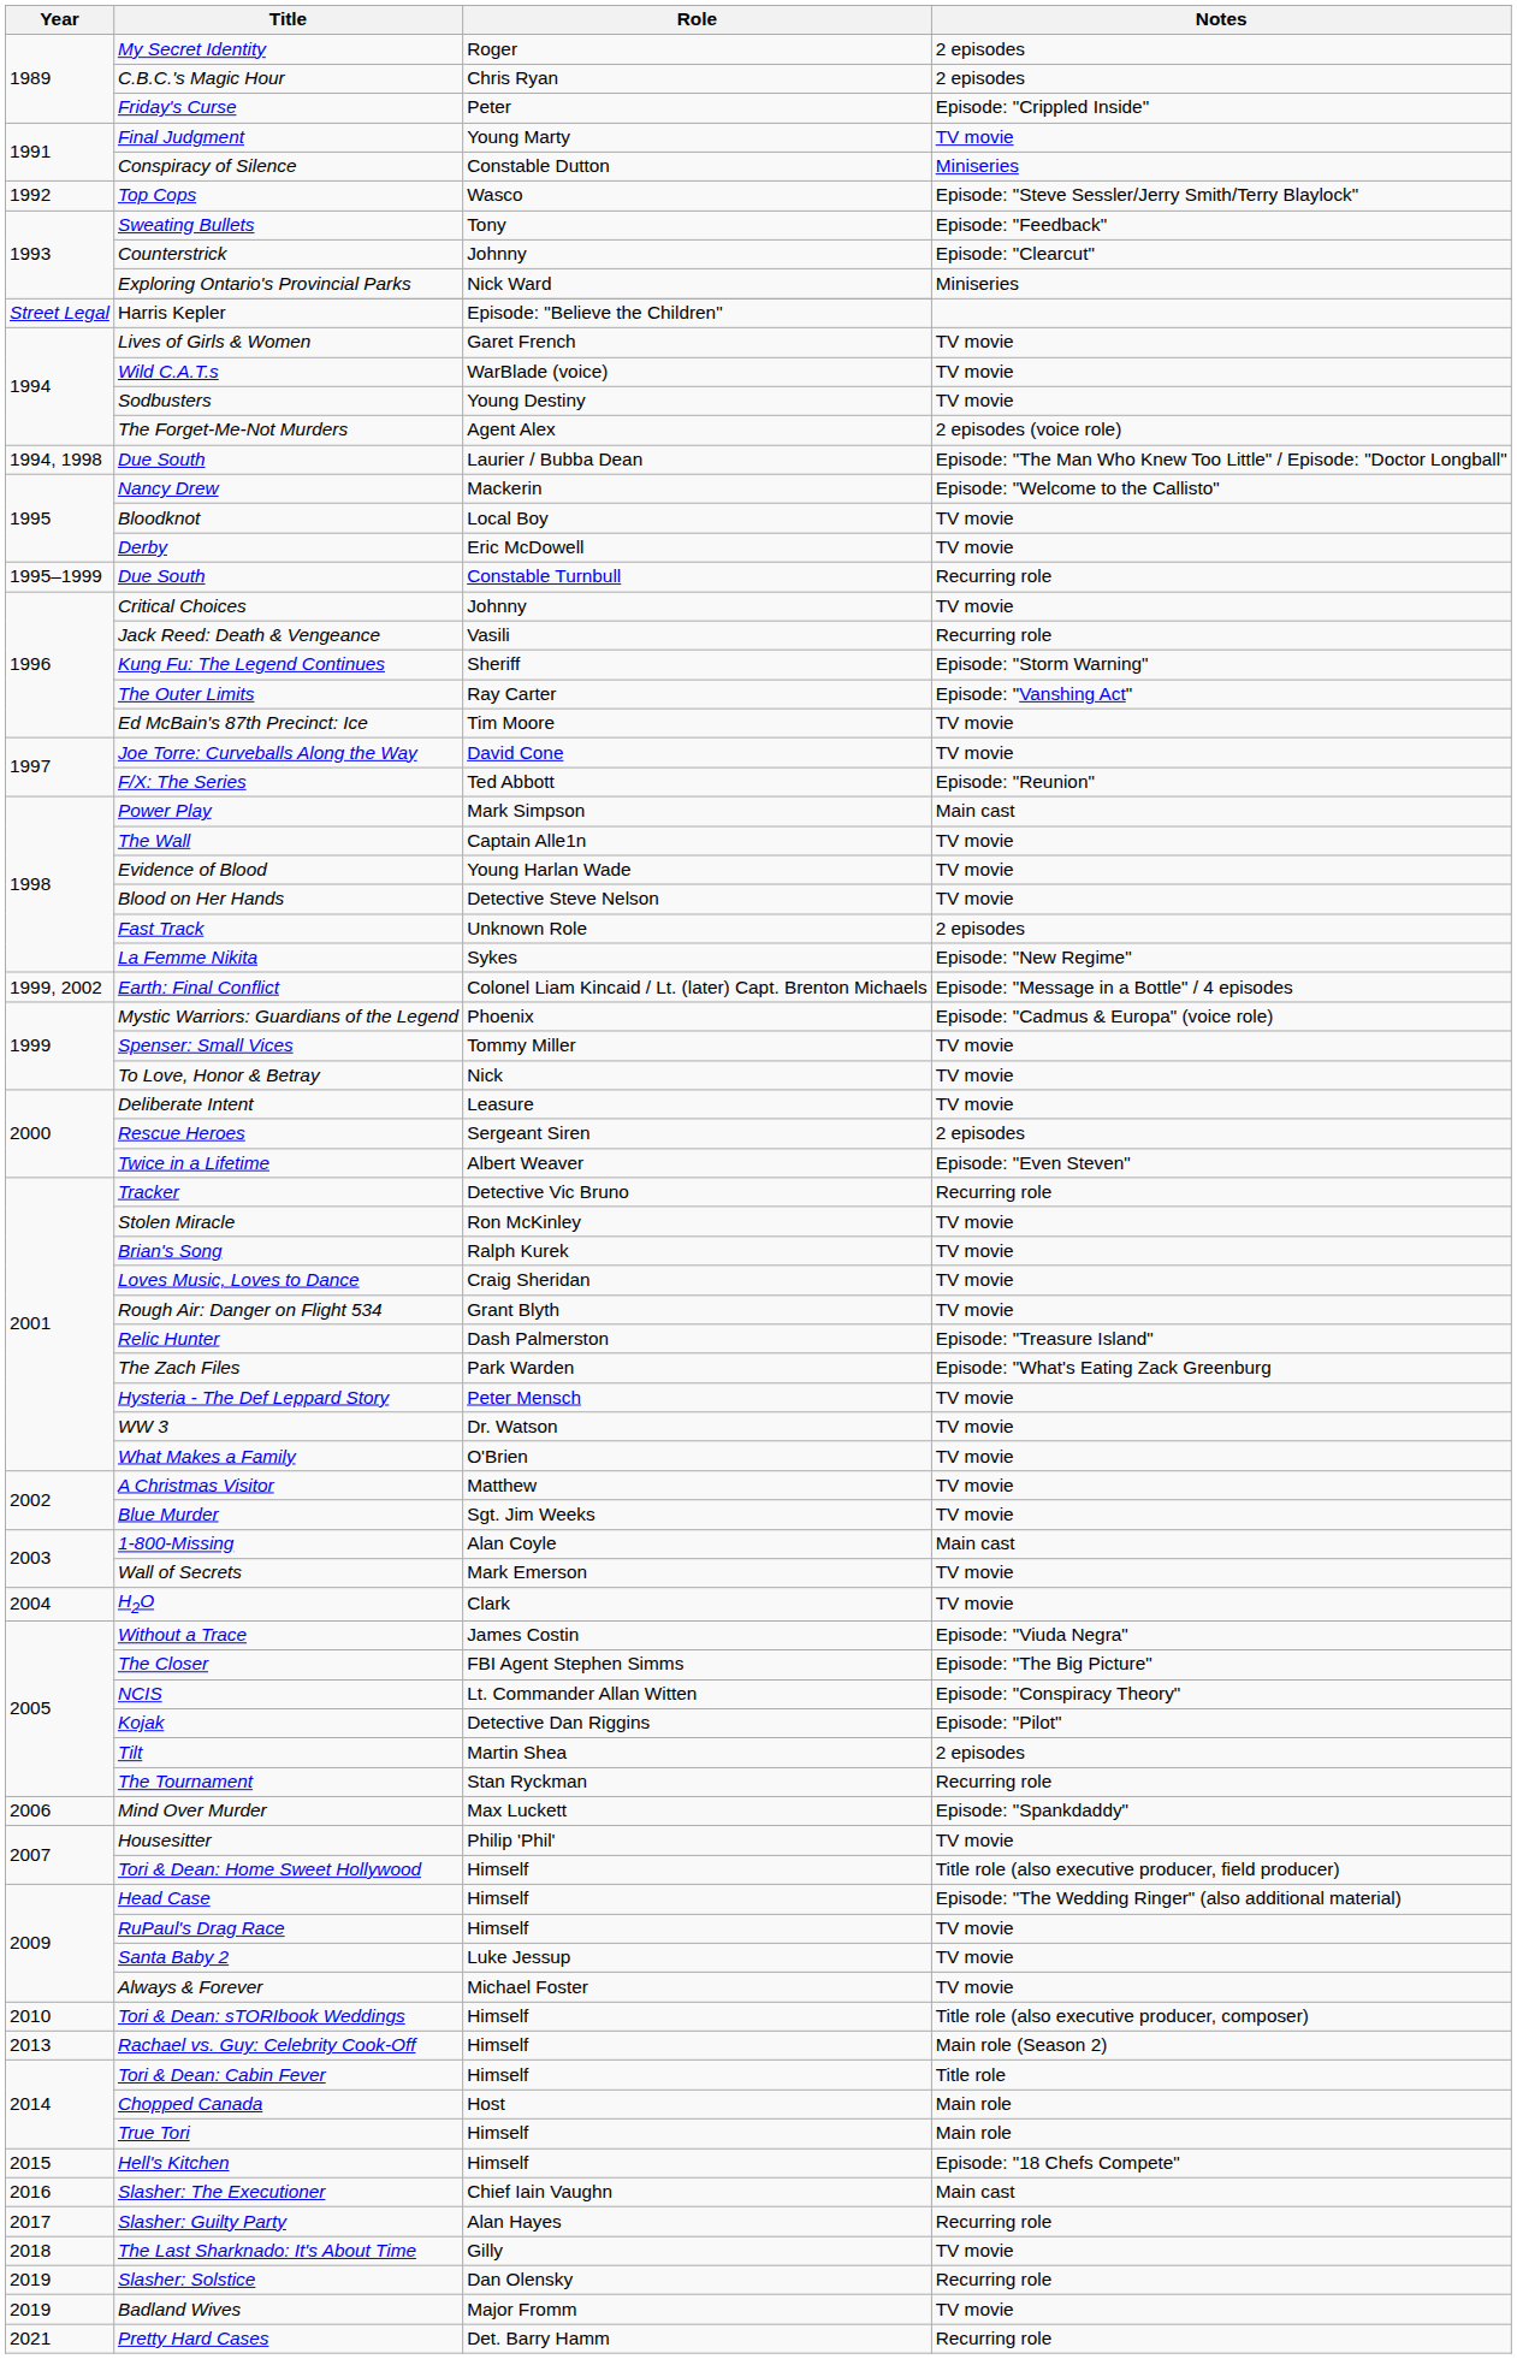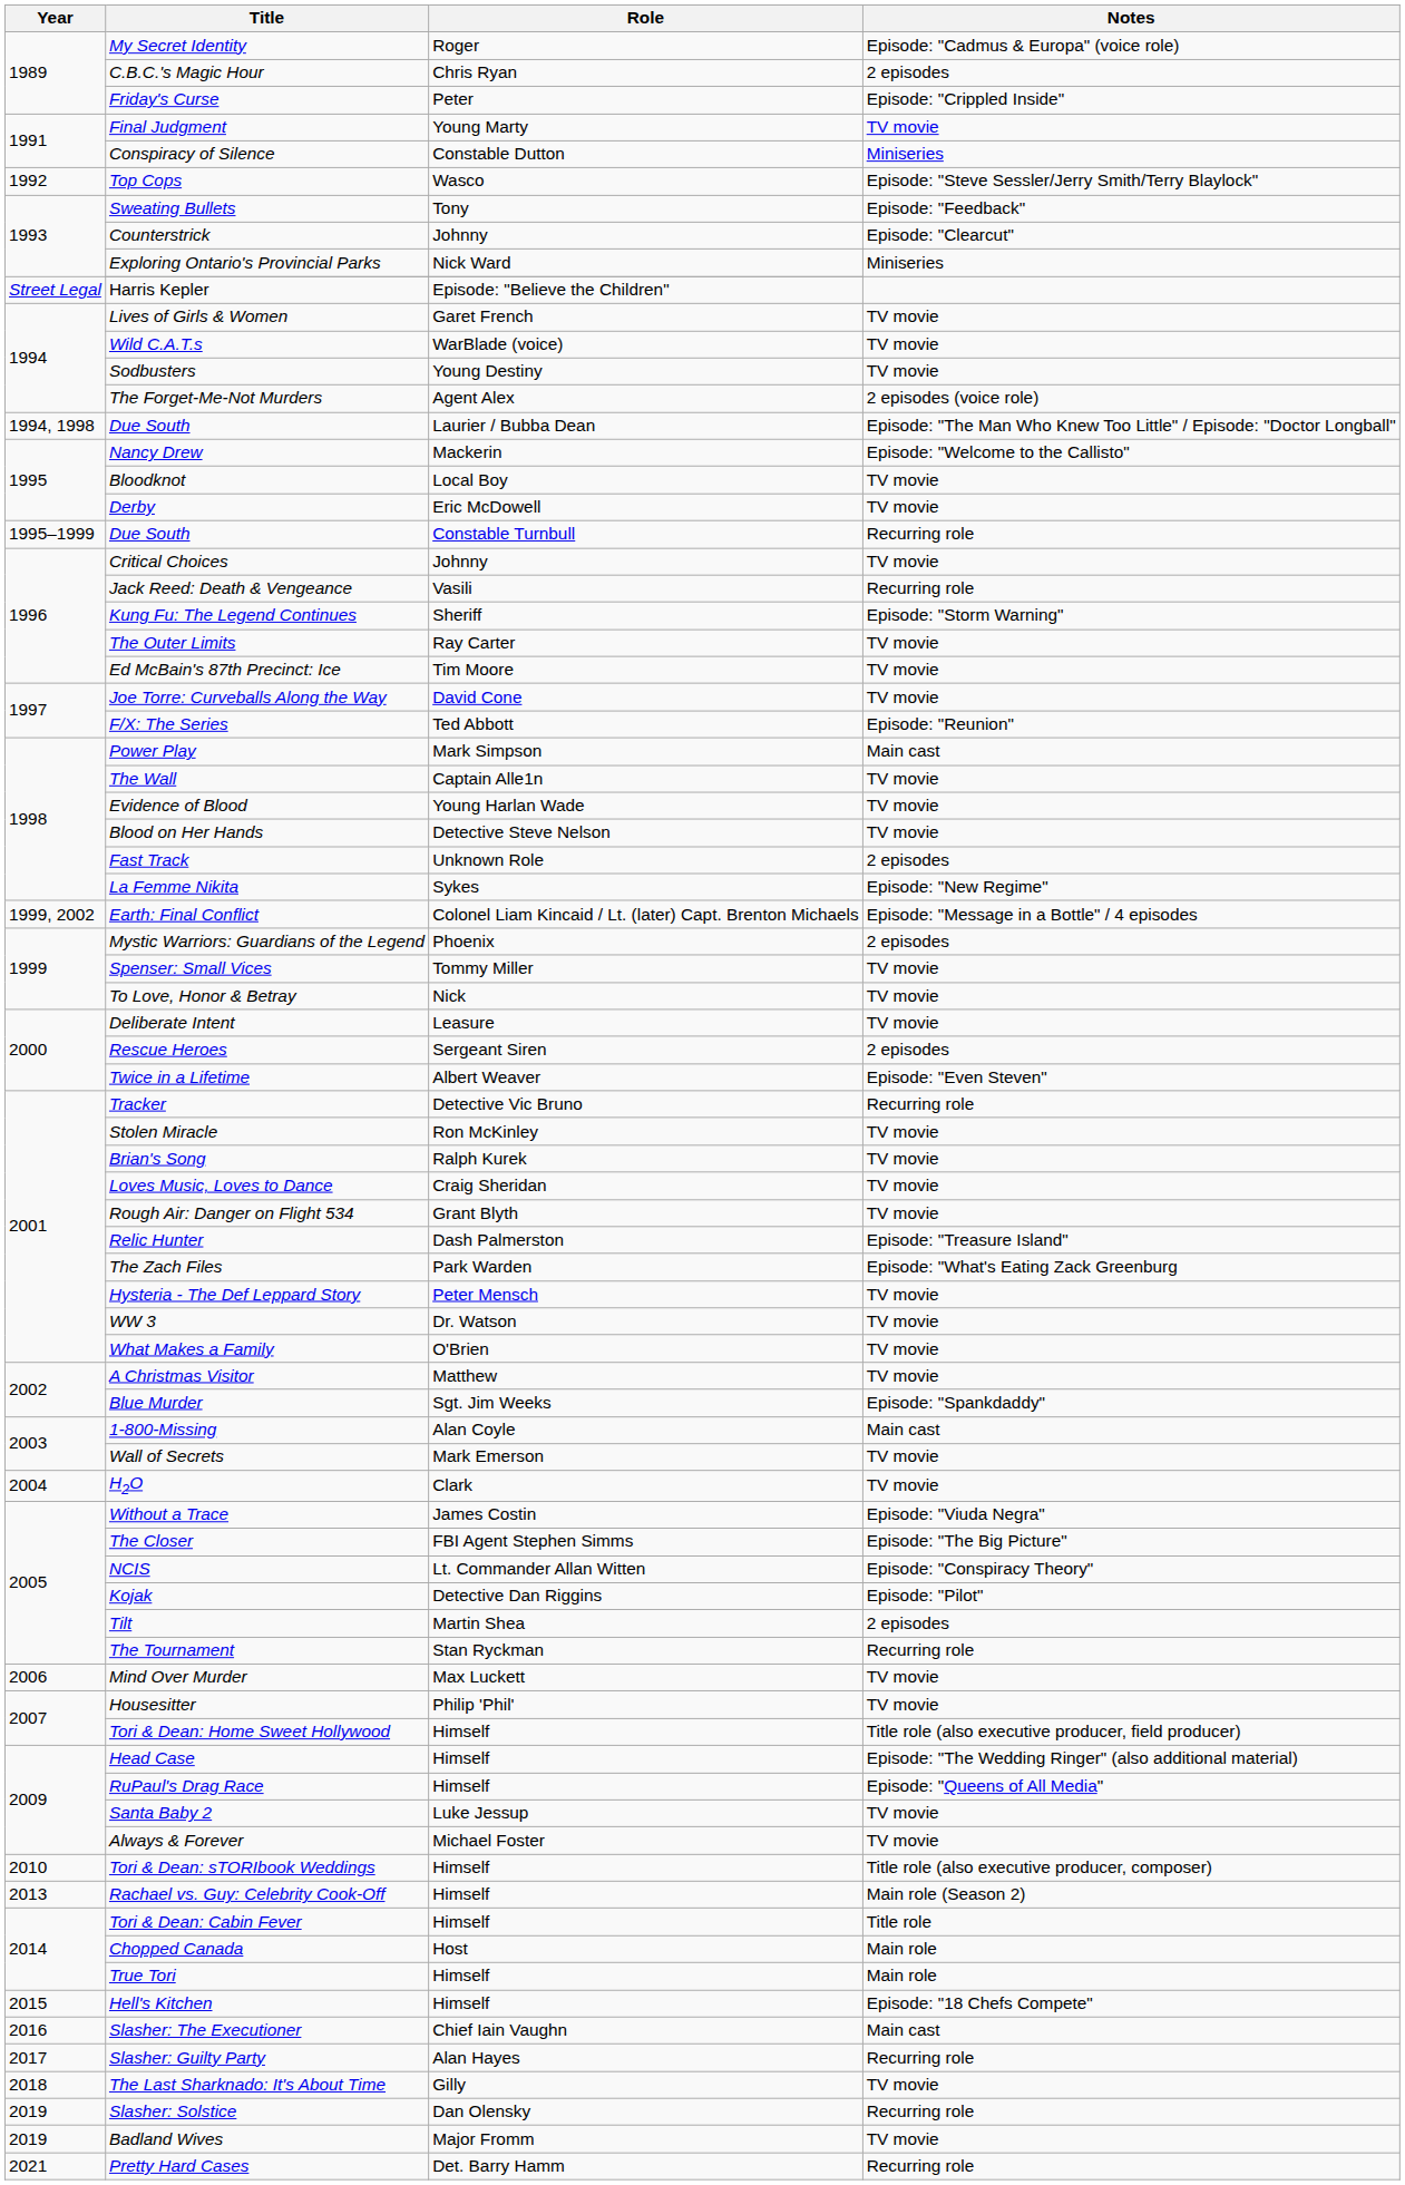 <table class="wikitable sortable">
 <tr>
 <th>Year</th>
 <th>Title</th>
 <th>Role</th>
 <th class="unsortable">Notes</th>
 </tr>
 <tr>
 <td rowspan=3>1989</td>
 <td><em><a href='#'>My Secret Identity</a></em></td>
 <td>Roger</td>
-<td>2 episodes</td>
+<td>Episode: "Cadmus & Europa" (voice role)</td>
 </tr>
 <tr>
 <td><em>C.B.C.'s Magic Hour</em></td>
 <td>Chris Ryan</td>
 <td>2 episodes</td>
 </tr>
 <tr>
 <td><em><a href='#'>Friday's Curse</a></em></td>
 <td>Peter</td>
 <td>Episode: "Crippled Inside"</td>
 </tr>
 <tr>
 <td rowspan=2>1991</td>
 <td><em><a href='#'>Final Judgment</a></em></td>
 <td>Young Marty</td>
 <td><a href='#'>TV movie</a></td>
 </tr>
 <tr>
 <td><em>Conspiracy of Silence</em></td>
 <td>Constable Dutton</td>
 <td><a href='#'>Miniseries</a></td>
 </tr>
 <tr>
 <td>1992</td>
 <td><em><a href='#'>Top Cops</a></em></td>
 <td>Wasco</td>
 <td>Episode: "Steve Sessler/Jerry Smith/Terry Blaylock"</td>
 </tr>
 <tr>
 <td rowspan=4>1993</td>
 <td><em><a href='#'>Sweating Bullets</a></em></td>
 <td>Tony</td>
 <td>Episode: "Feedback"</td>
 </tr>
 <tr>
 <td><em>Counterstrick</em></td>
 <td>Johnny</td>
 <td>Episode: "Clearcut"</td>
 </tr>
 <tr>
 <td><em>Exploring Ontario's Provincial Parks</em></td>
 <td>Nick Ward</td>
 <td>Miniseries</td>
 </tr>
 <tr>
 </tr>
 <tr>
 <td><em><a href='#'>Street Legal</a></em></td>
 <td>Harris Kepler</td>
 <td>Episode: "Believe the Children"</td>
 </tr>
 <tr>
 <td rowspan=4>1994</td>
 <td><em>Lives of Girls & Women</em></td>
 <td>Garet French</td>
 <td>TV movie</td>
 </tr>
 <tr>
 <td><em><a href='#'>Wild C.A.T.s</a></em></td>
 <td>WarBlade (voice)</td>
 <td>TV movie</td>
 </tr>
 <tr>
 <td><em>Sodbusters</em></td>
 <td>Young Destiny</td>
 <td>TV movie</td>
 </tr>
 <tr>
 <td data-sort-value="Forget-Me-Not Murders, The"><em>The Forget-Me-Not Murders</em></td>
 <td>Agent Alex</td>
 <td>2 episodes (voice role)</td>
 </tr>
 <tr>
 <td>1994, 1998</td>
 <td><em><a href='#'>Due South</a></em></td>
 <td>Laurier / Bubba Dean</td>
 <td>Episode: "The Man Who Knew Too Little" / Episode: "Doctor Longball"</td>
 </tr>
 <tr>
 <td rowspan=3>1995</td>
 <td><em><a href='#'>Nancy Drew</a></em></td>
 <td>Mackerin</td>
 <td>Episode: "Welcome to the Callisto"</td>
 </tr>
 <tr>
 <td><em>Bloodknot</em></td>
 <td>Local Boy</td>
 <td>TV movie</td>
 </tr>
 <tr>
 <td><em><a href='#'>Derby</a></em></td>
 <td>Eric McDowell</td>
 <td>TV movie</td>
 </tr>
 <tr>
 <td>1995–1999</td>
 <td><em><a href='#'>Due South</a></em></td>
 <td><a href='#'>Constable Turnbull</a></td>
 <td>Recurring role</td>
 </tr>
 <tr>
 <td rowspan=5>1996</td>
 <td><em>Critical Choices</em></td>
 <td>Johnny</td>
 <td>TV movie</td>
 </tr>
 <tr>
 <td><em>Jack Reed: Death & Vengeance</em></td>
 <td>Vasili</td>
 <td>Recurring role</td>
 </tr>
 <tr>
 <td><em><a href='#'>Kung Fu: The Legend Continues</a></em></td>
 <td>Sheriff</td>
 <td>Episode: "Storm Warning"</td>
 </tr>
 <tr>
 <td data-sort-value="Outer Limits, The"><em><a href='#'>The Outer Limits</a></em></td>
 <td>Ray Carter</td>
-<td>Episode: "<a href='#'>Vanshing Act</a>"</td>
+<td>TV movie</td>
 </tr>
 <tr>
 <td><em>Ed McBain's 87th Precinct: Ice</em></td>
 <td>Tim Moore</td>
 <td>TV movie</td>
 </tr>
 <tr>
 <td rowspan=2>1997</td>
 <td><em><a href='#'>Joe Torre: Curveballs Along the Way</a></em></td>
 <td><a href='#'>David Cone</a></td>
 <td>TV movie</td>
 </tr>
 <tr>
 <td><em><a href='#'>F/X: The Series</a></em></td>
 <td>Ted Abbott</td>
 <td>Episode: "Reunion"</td>
 </tr>
 <tr>
 <td rowspan=6>1998</td>
 <td><em><a href='#'>Power Play</a></em></td>
 <td>Mark Simpson</td>
 <td>Main cast</td>
 </tr>
 <tr>
 <td data-sort-value="Wall, The"><em><a href='#'>The Wall</a></em></td>
 <td>Captain Alle1n</td>
 <td>TV movie</td>
 </tr>
 <tr>
 <td><em>Evidence of Blood</em></td>
 <td>Young Harlan Wade</td>
 <td>TV movie</td>
 </tr>
 <tr>
 <td><em>Blood on Her Hands</em></td>
 <td>Detective Steve Nelson</td>
 <td>TV movie</td>
 </tr>
 <tr>
 <td><em><a href='#'>Fast Track</a></em></td>
 <td>Unknown Role</td>
 <td>2 episodes</td>
 </tr>
 <tr>
 <td><em><a href='#'>La Femme Nikita</a></em></td>
 <td>Sykes</td>
 <td>Episode: "New Regime"</td>
 </tr>
 <tr>
 <td>1999, 2002</td>
 <td><em><a href='#'>Earth: Final Conflict</a></em></td>
 <td>Colonel Liam Kincaid / Lt. (later) Capt. Brenton Michaels</td>
 <td>Episode: "Message in a Bottle" / 4 episodes</td>
 </tr>
 <tr>
 <td rowspan=3>1999</td>
 <td><em>Mystic Warriors: Guardians of the Legend</em></td>
 <td>Phoenix</td>
-<td>Episode: "Cadmus & Europa" (voice role)</td>
+<td>2 episodes</td>
 </tr>
 <tr>
 <td><em><a href='#'>Spenser: Small Vices</a></em></td>
 <td>Tommy Miller</td>
 <td>TV movie</td>
 </tr>
 <tr>
 <td><em>To Love, Honor & Betray</em></td>
 <td>Nick</td>
 <td>TV movie</td>
 </tr>
 <tr>
 <td rowspan=3>2000</td>
 <td><em>Deliberate Intent</em></td>
 <td>Leasure</td>
 <td>TV movie</td>
 </tr>
 <tr>
 <td><em><a href='#'>Rescue Heroes</a></em></td>
 <td>Sergeant Siren</td>
 <td>2 episodes</td>
 </tr>
 <tr>
 <td><em><a href='#'>Twice in a Lifetime</a></em></td>
 <td>Albert Weaver</td>
 <td>Episode: "Even Steven"</td>
 </tr>
 <tr>
 <td rowspan=10>2001</td>
 <td><em><a href='#'>Tracker</a></em></td>
 <td>Detective Vic Bruno</td>
 <td>Recurring role</td>
 </tr>
 <tr>
 <td><em>Stolen Miracle</em></td>
 <td>Ron McKinley</td>
 <td>TV movie</td>
 </tr>
 <tr>
 <td><em><a href='#'>Brian's Song</a></em></td>
 <td>Ralph Kurek</td>
 <td>TV movie</td>
 </tr>
 <tr>
 <td><em><a href='#'>Loves Music, Loves to Dance</a></em></td>
 <td>Craig Sheridan</td>
 <td>TV movie</td>
 </tr>
 <tr>
 <td><em>Rough Air: Danger on Flight 534</em></td>
 <td>Grant Blyth</td>
 <td>TV movie</td>
 </tr>
 <tr>
 <td><em><a href='#'>Relic Hunter</a></em></td>
 <td>Dash Palmerston</td>
 <td>Episode: "Treasure Island"</td>
 </tr>
 <tr>
 <td data-sort-value="Zach Files, The"><em>The Zach Files</em></td>
 <td>Park Warden</td>
 <td>Episode: "What's Eating Zack Greenburg</td>
 </tr>
 <tr>
 <td><em><a href='#'>Hysteria - The Def Leppard Story</a></em></td>
 <td><a href='#'>Peter Mensch</a></td>
 <td>TV movie</td>
 </tr>
 <tr>
 <td><em>WW 3</em></td>
 <td>Dr. Watson</td>
 <td>TV movie</td>
 </tr>
 <tr>
 <td><em><a href='#'>What Makes a Family</a></em></td>
 <td>O'Brien</td>
 <td>TV movie</td>
 </tr>
 <tr>
 <td rowspan=2>2002</td>
 <td data-sort-value="Christmas Visitor, The"><em><a href='#'>A Christmas Visitor</a></em></td>
 <td>Matthew</td>
 <td>TV movie</td>
 </tr>
 <tr>
 <td><em><a href='#'>Blue Murder</a></em></td>
 <td>Sgt. Jim Weeks</td>
-<td>TV movie</td>
+<td>Episode: "Spankdaddy"</td>
 </tr>
 <tr>
 <td rowspan=2>2003</td>
 <td><em><a href='#'>1-800-Missing</a></em></td>
 <td>Alan Coyle</td>
 <td>Main cast</td>
 </tr>
 <tr>
 <td><em>Wall of Secrets</em></td>
 <td>Mark Emerson</td>
 <td>TV movie</td>
 </tr>
 <tr>
 <td>2004</td>
 <td><em><a href='#'>H<sub>2</sub>O</a></em></td>
 <td>Clark</td>
 <td>TV movie</td>
 </tr>
 <tr>
 <td rowspan=6>2005</td>
 <td><em><a href='#'>Without a Trace</a></em></td>
 <td>James Costin</td>
 <td>Episode: "Viuda Negra"</td>
 </tr>
 <tr>
 <td data-sort-value="Closer, The"><em><a href='#'>The Closer</a></em></td>
 <td>FBI Agent Stephen Simms</td>
 <td>Episode: "The Big Picture"</td>
 </tr>
 <tr>
 <td><em><a href='#'>NCIS</a></em></td>
 <td>Lt. Commander Allan Witten</td>
 <td>Episode: "Conspiracy Theory"</td>
 </tr>
 <tr>
 <td><em><a href='#'>Kojak</a></em></td>
 <td>Detective Dan Riggins</td>
 <td>Episode: "Pilot"</td>
 </tr>
 <tr>
 <td><em><a href='#'>Tilt</a></em></td>
 <td>Martin Shea</td>
 <td>2 episodes</td>
 </tr>
 <tr>
 <td data-sort-value="Tournament, The"><em><a href='#'>The Tournament</a></em></td>
 <td>Stan Ryckman</td>
 <td>Recurring role</td>
 </tr>
 <tr>
 <td>2006</td>
 <td><em>Mind Over Murder</em></td>
 <td>Max Luckett</td>
-<td>Episode: "Spankdaddy"</td>
+<td>TV movie</td>
 </tr>
 <tr>
 <td rowspan=2>2007</td>
 <td><em>Housesitter</em></td>
 <td>Philip 'Phil'</td>
 <td>TV movie</td>
 </tr>
 <tr>
 <td><em><a href='#'>Tori & Dean: Home Sweet Hollywood</a></em></td>
 <td>Himself</td>
 <td>Title role (also executive producer, field producer)</td>
 </tr>
 <tr>
 <td rowspan=4>2009</td>
 <td><em><a href='#'>Head Case</a></em></td>
 <td>Himself</td>
 <td>Episode: "The Wedding Ringer" (also additional material)</td>
 </tr>
 <tr>
 <td><em><a href='#'>RuPaul's Drag Race</a></em></td>
 <td>Himself</td>
-<td>TV movie</td>
+<td>Episode: "<a href='#'>Queens of All Media</a>"</td>
 </tr>
 <tr>
 <td><em><a href='#'>Santa Baby 2</a></em></td>
 <td>Luke Jessup</td>
 <td>TV movie</td>
 </tr>
 <tr>
 <td><em>Always & Forever</em></td>
 <td>Michael Foster</td>
 <td>TV movie</td>
 </tr>
 <tr>
 <td>2010</td>
 <td><em><a href='#'>Tori & Dean: sTORIbook Weddings</a></em></td>
 <td>Himself</td>
 <td>Title role (also executive producer, composer)</td>
 </tr>
 <tr>
 <td>2013</td>
 <td><em><a href='#'>Rachael vs. Guy: Celebrity Cook-Off</a></em></td>
 <td>Himself</td>
 <td>Main role (Season 2)</td>
 </tr>
 <tr>
 <td rowspan="3">2014</td>
 <td><em><a href='#'>Tori & Dean: Cabin Fever</a></em></td>
 <td>Himself</td>
 <td>Title role</td>
 </tr>
 <tr>
 <td><em><a href='#'>Chopped Canada</a></em></td>
 <td>Host</td>
 <td>Main role</td>
 </tr>
 <tr>
 <td><em><a href='#'>True Tori</a></em></td>
 <td>Himself</td>
 <td>Main role</td>
 </tr>
 <tr>
 <td>2015</td>
 <td><em><a href='#'>Hell's Kitchen</a></em></td>
 <td>Himself</td>
 <td>Episode: "18 Chefs Compete"</td>
 </tr>
 <tr>
 <td>2016</td>
 <td><em><a href='#'>Slasher: The Executioner</a></em></td>
 <td>Chief Iain Vaughn</td>
 <td>Main cast</td>
 </tr>
 <tr>
 <td>2017</td>
 <td><em><a href='#'>Slasher: Guilty Party</a></em></td>
 <td>Alan Hayes</td>
 <td>Recurring role</td>
 </tr>
 <tr>
 <td>2018</td>
 <td data-sort-value="Last Sharknado: It's About Time, The"><em><a href='#'>The Last Sharknado: It's About Time</a></em></td>
 <td>Gilly</td>
 <td>TV movie</td>
 </tr>
 <tr>
 <td>2019</td>
 <td><em><a href='#'>Slasher: Solstice</a></em></td>
 <td>Dan Olensky</td>
 <td>Recurring role</td>
 </tr>
 <tr>
 <td>2019</td>
 <td><em>Badland Wives</em></td>
 <td>Major Fromm</td>
 <td>TV movie</td>
 </tr>
 <tr>
 <td>2021</td>
 <td><em><a href='#'>Pretty Hard Cases</a></em></td>
 <td>Det. Barry Hamm</td>
 <td>Recurring role</td>
 </tr>
 </table>
